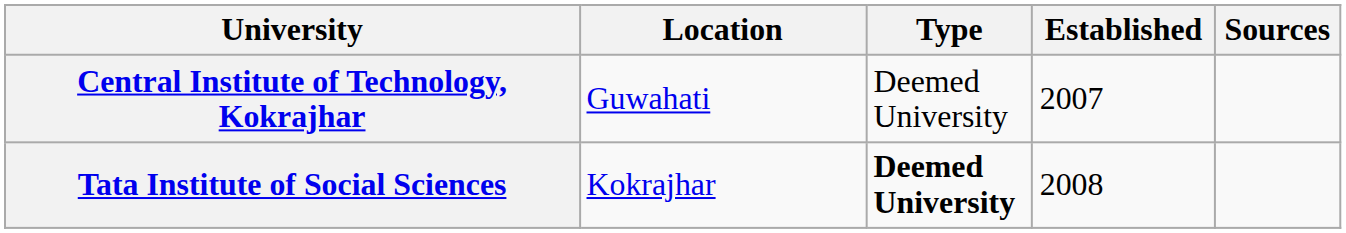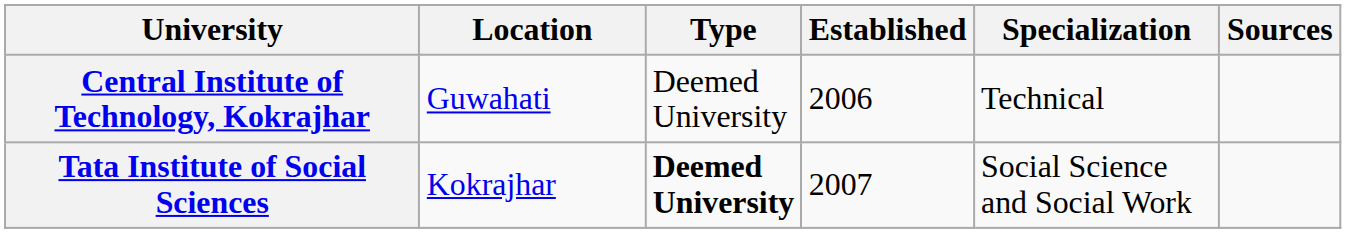 <table class="wikitable sortable collapsible plainrowheaders" border="1" style="text-align:left; width:76%">
 <tr>
 <th scope="col" style="width: 40%;">University</th>
 <th scope="col" style="width: 20%;">Location</th>
 <th scope="col" style="width: 10%;">Type</th>
 <th scope="col" style="width: 10%;">Established</th>
+<th scope="col" style="width: 20%;">Specialization</th>
 <th scope="col" style="width: 05%;" class="unsortable">Sources</th>
 </tr>
 <tr>
 <th scope="row"><a href='#'>Central Institute of Technology, Kokrajhar</a></th>
 <td><a href='#'>Guwahati</a></td>
 <td Deemed University, India>Deemed University</td>
-<td>2007</td>
+<td>2006</td>
+<td>Technical</td>
 <td></td>
 </tr>
 <tr>
 <th scope="row"><a href='#'>Tata Institute of Social Sciences</a></th>
 <td><a href='#'>Kokrajhar</a></td>
 <td><strong>Deemed University</strong></td>
-<td>2008</td>
+<td>2007</td>
+<td>Social Science and Social Work</td>
 <td></td>
 </tr>
 </table>
